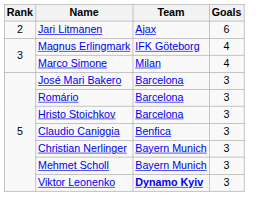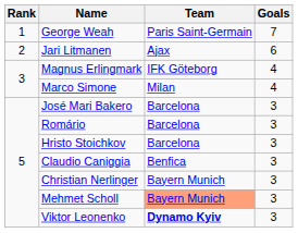 <table class="wikitable" style="text-align:center">
 <tr>
 <th>Rank</th>
 <th>Name</th>
 <th>Team</th>
 <th>Goals</th>
+</tr>
+<tr>
+<td>1</td>
+<td align="left"> <a href='#'>George Weah</a></td>
+<td align="left"> <a href='#'>Paris Saint-Germain</a></td>
+<td>7</td>
 </tr>
 <tr>
 <td>2</td>
 <td align="left"> <a href='#'>Jari Litmanen</a></td>
 <td align="left"> <a href='#'>Ajax</a></td>
 <td>6</td>
 </tr>
 <tr>
 <td rowspan="2">3</td>
 <td align="left"> <a href='#'>Magnus Erlingmark</a></td>
 <td align="left"> <a href='#'>IFK Göteborg</a></td>
 <td>4</td>
 </tr>
 <tr>
 <td align="left"> <a href='#'>Marco Simone</a></td>
 <td align="left"> <a href='#'>Milan</a></td>
 <td>4</td>
 </tr>
 <tr>
 <td rowspan="8">5</td>
 <td align="left"> <a href='#'>José Mari Bakero</a></td>
 <td align="left"> <a href='#'>Barcelona</a></td>
 <td>3</td>
 </tr>
 <tr>
 <td align="left"> <a href='#'>Romário</a></td>
 <td align="left"> <a href='#'>Barcelona</a></td>
 <td>3</td>
 </tr>
 <tr>
 <td align="left"> <a href='#'>Hristo Stoichkov</a></td>
 <td align="left"> <a href='#'>Barcelona</a></td>
 <td>3</td>
 </tr>
 <tr>
 <td align="left"> <a href='#'>Claudio Caniggia</a></td>
 <td align="left"> <a href='#'>Benfica</a></td>
 <td>3</td>
 </tr>
 <tr>
 <td align="left"> <a href='#'>Christian Nerlinger</a></td>
 <td align="left"> <a href='#'>Bayern Munich</a></td>
 <td>3</td>
 </tr>
 <tr>
 <td align="left"> <a href='#'>Mehmet Scholl</a></td>
-<td align="left"> <a href='#'>Bayern Munich</a></td>
+<td align="left" style="background: lightsalmon;"> <a href='#'>Bayern Munich</a></td>
 <td>3</td>
 </tr>
 <tr>
 <td align="left"> <a href='#'>Viktor Leonenko</a></td>
 <td align="left"><strong> <a href='#'>Dynamo Kyiv</a></strong></td>
 <td>3</td>
 </tr>
 </table>
